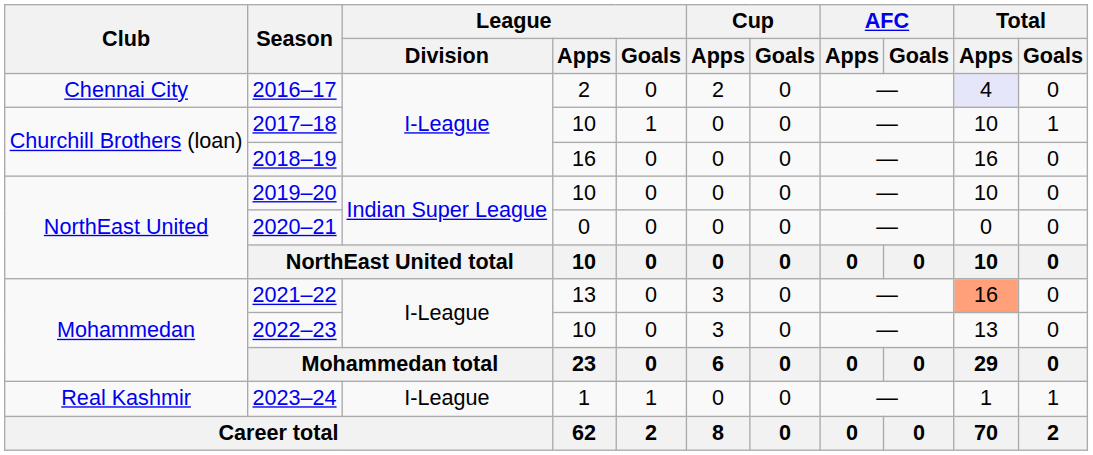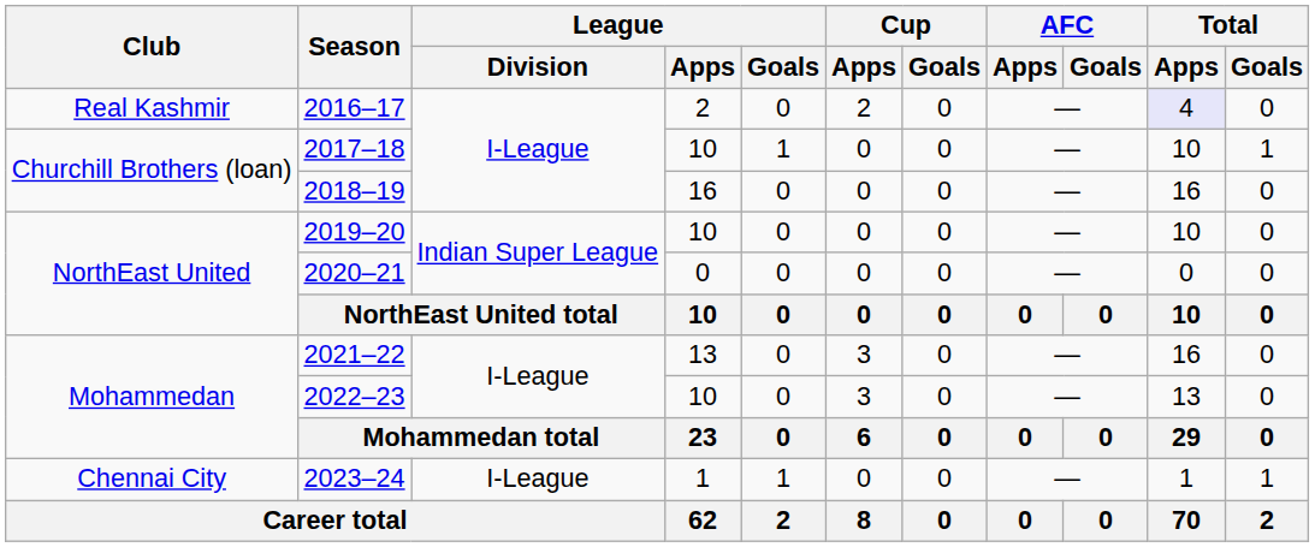 <table class="wikitable" style="text-align: center;">
 <tr>
 <th rowspan="2">Club</th>
 <th rowspan="2">Season</th>
 <th colspan="3">League</th>
 <th colspan="2">Cup</th>
 <th colspan="2"><a href='#'>AFC</a></th>
 <th colspan="2">Total</th>
 </tr>
 <tr>
 <th>Division</th>
 <th>Apps</th>
 <th>Goals</th>
 <th>Apps</th>
 <th>Goals</th>
 <th>Apps</th>
 <th>Goals</th>
 <th>Apps</th>
 <th>Goals</th>
 </tr>
 <tr>
-<td rowspan="1"><a href='#'>Chennai City</a></td>
+<td rowspan="1"><a href='#'>Real Kashmir</a></td>
 <td><a href='#'>2016–17</a></td>
 <td rowspan="3"><a href='#'>I-League</a></td>
 <td>2</td>
 <td>0</td>
 <td>2</td>
 <td>0</td>
 <td colspan="2">—</td>
 <td style="background: lavender;">4</td>
 <td>0</td>
 </tr>
 <tr>
 <td rowspan="2"><a href='#'>Churchill Brothers</a> (loan)</td>
 <td><a href='#'>2017–18</a></td>
 <td>10</td>
 <td>1</td>
 <td>0</td>
 <td>0</td>
 <td colspan="2">—</td>
 <td>10</td>
 <td>1</td>
 </tr>
 <tr>
 <td><a href='#'>2018–19</a></td>
 <td>16</td>
 <td>0</td>
 <td>0</td>
 <td>0</td>
 <td colspan="2">—</td>
 <td>16</td>
 <td>0</td>
 </tr>
 <tr>
 <td rowspan="3"><a href='#'>NorthEast United</a></td>
 <td><a href='#'>2019–20</a></td>
 <td rowspan="2"><a href='#'>Indian Super League</a></td>
 <td>10</td>
 <td>0</td>
 <td>0</td>
 <td>0</td>
 <td colspan="2">—</td>
 <td>10</td>
 <td>0</td>
 </tr>
 <tr>
 <td><a href='#'>2020–21</a></td>
 <td>0</td>
 <td>0</td>
 <td>0</td>
 <td>0</td>
 <td colspan="2">—</td>
 <td>0</td>
 <td>0</td>
 </tr>
 <tr>
 <th colspan="2">NorthEast United total</th>
 <th>10</th>
 <th>0</th>
 <th>0</th>
 <th>0</th>
 <th>0</th>
 <th>0</th>
 <th>10</th>
 <th>0</th>
 </tr>
 <tr>
 <td rowspan="3"><a href='#'>Mohammedan</a></td>
 <td><a href='#'>2021–22</a></td>
 <td rowspan="2">I-League</td>
 <td>13</td>
 <td>0</td>
 <td>3</td>
 <td>0</td>
 <td colspan="2">—</td>
-<td style="background: lightsalmon;">16</td>
+<td>16</td>
 <td>0</td>
 </tr>
 <tr>
 <td><a href='#'>2022–23</a></td>
 <td>10</td>
 <td>0</td>
 <td>3</td>
 <td>0</td>
 <td colspan="2">—</td>
 <td>13</td>
 <td>0</td>
 </tr>
 <tr>
 <th colspan="2">Mohammedan total</th>
 <th>23</th>
 <th>0</th>
 <th>6</th>
 <th>0</th>
 <th>0</th>
 <th>0</th>
 <th>29</th>
 <th>0</th>
 </tr>
 <tr>
-<td rowspan="1"><a href='#'>Real Kashmir</a></td>
+<td rowspan="1"><a href='#'>Chennai City</a></td>
 <td><a href='#'>2023–24</a></td>
 <td rowspan="1">I-League</td>
 <td>1</td>
 <td>1</td>
 <td>0</td>
 <td>0</td>
 <td colspan="2">—</td>
 <td>1</td>
 <td>1</td>
 </tr>
 <tr>
 <th colspan="3">Career total</th>
 <th>62</th>
 <th>2</th>
 <th>8</th>
 <th>0</th>
 <th>0</th>
 <th>0</th>
 <th>70</th>
 <th>2</th>
 </tr>
 </table>
